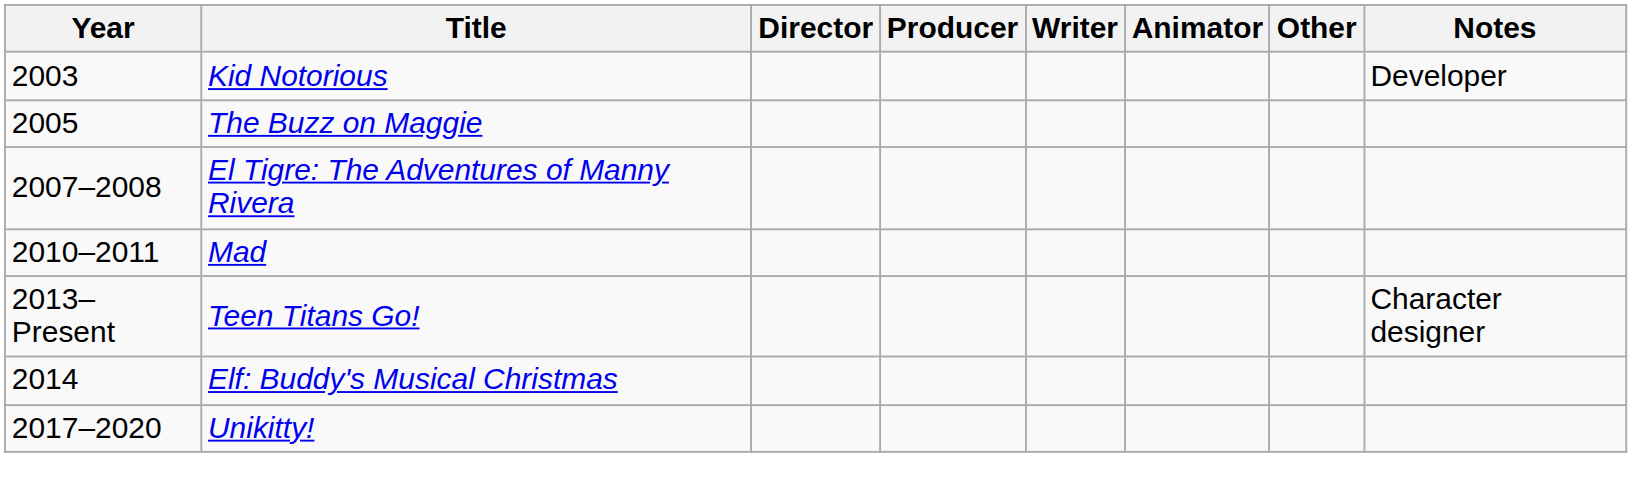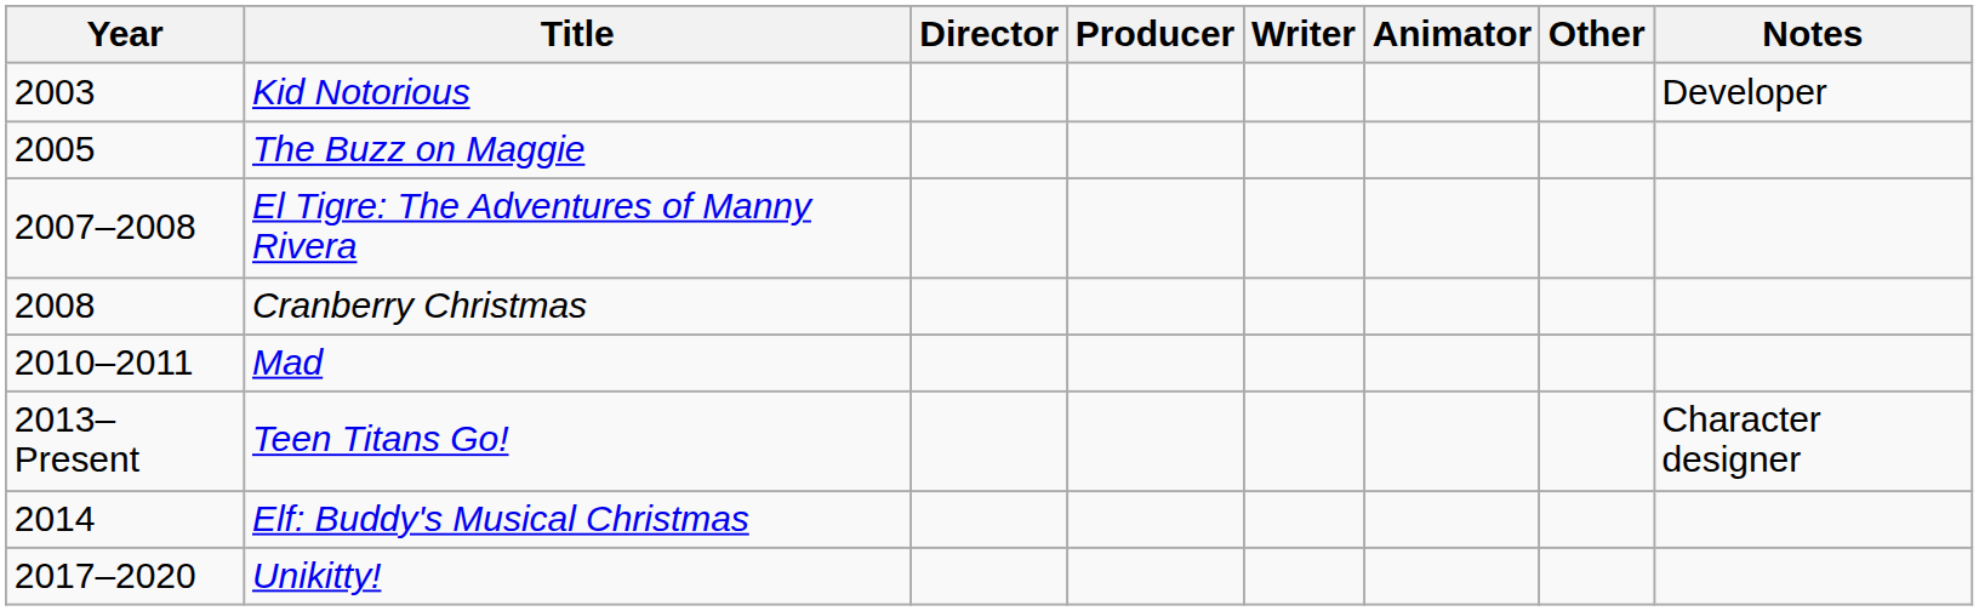 <table class="wikitable">
 <tr>
 <th>Year</th>
 <th>Title</th>
 <th>Director</th>
 <th>Producer</th>
 <th>Writer</th>
 <th>Animator</th>
 <th>Other</th>
 <th>Notes</th>
 </tr>
 <tr>
 <td>2003</td>
 <td><em><a href='#'>Kid Notorious</a></em></td>
 <td></td>
 <td></td>
 <td></td>
 <td></td>
 <td></td>
 <td>Developer</td>
 </tr>
 <tr>
 <td>2005</td>
 <td><em><a href='#'>The Buzz on Maggie</a></em></td>
 <td></td>
 <td></td>
 <td></td>
 <td></td>
 <td></td>
 <td></td>
 </tr>
 <tr>
 <td>2007–2008</td>
 <td><em><a href='#'>El Tigre: The Adventures of Manny Rivera</a></em></td>
+<td></td>
+<td></td>
+<td></td>
+<td></td>
+<td></td>
+<td></td>
+</tr>
+<tr>
+<td>2008</td>
+<td><em>Cranberry Christmas</em></td>
 <td></td>
 <td></td>
 <td></td>
 <td></td>
 <td></td>
 <td></td>
 </tr>
 <tr>
 <td>2010–2011</td>
 <td><em><a href='#'>Mad</a></em></td>
 <td></td>
 <td></td>
 <td></td>
 <td></td>
 <td></td>
 <td></td>
 </tr>
 <tr>
 <td>2013–Present</td>
 <td><em><a href='#'>Teen Titans Go!</a></em></td>
 <td></td>
 <td></td>
 <td></td>
 <td></td>
 <td></td>
 <td>Character designer</td>
 </tr>
 <tr>
 <td>2014</td>
 <td><em><a href='#'>Elf: Buddy's Musical Christmas</a></em></td>
 <td></td>
 <td></td>
 <td></td>
 <td></td>
 <td></td>
 <td></td>
 </tr>
 <tr>
 <td>2017–2020</td>
 <td><em><a href='#'>Unikitty!</a></em></td>
 <td></td>
 <td></td>
 <td></td>
 <td></td>
 <td></td>
 <td></td>
 </tr>
 </table>
